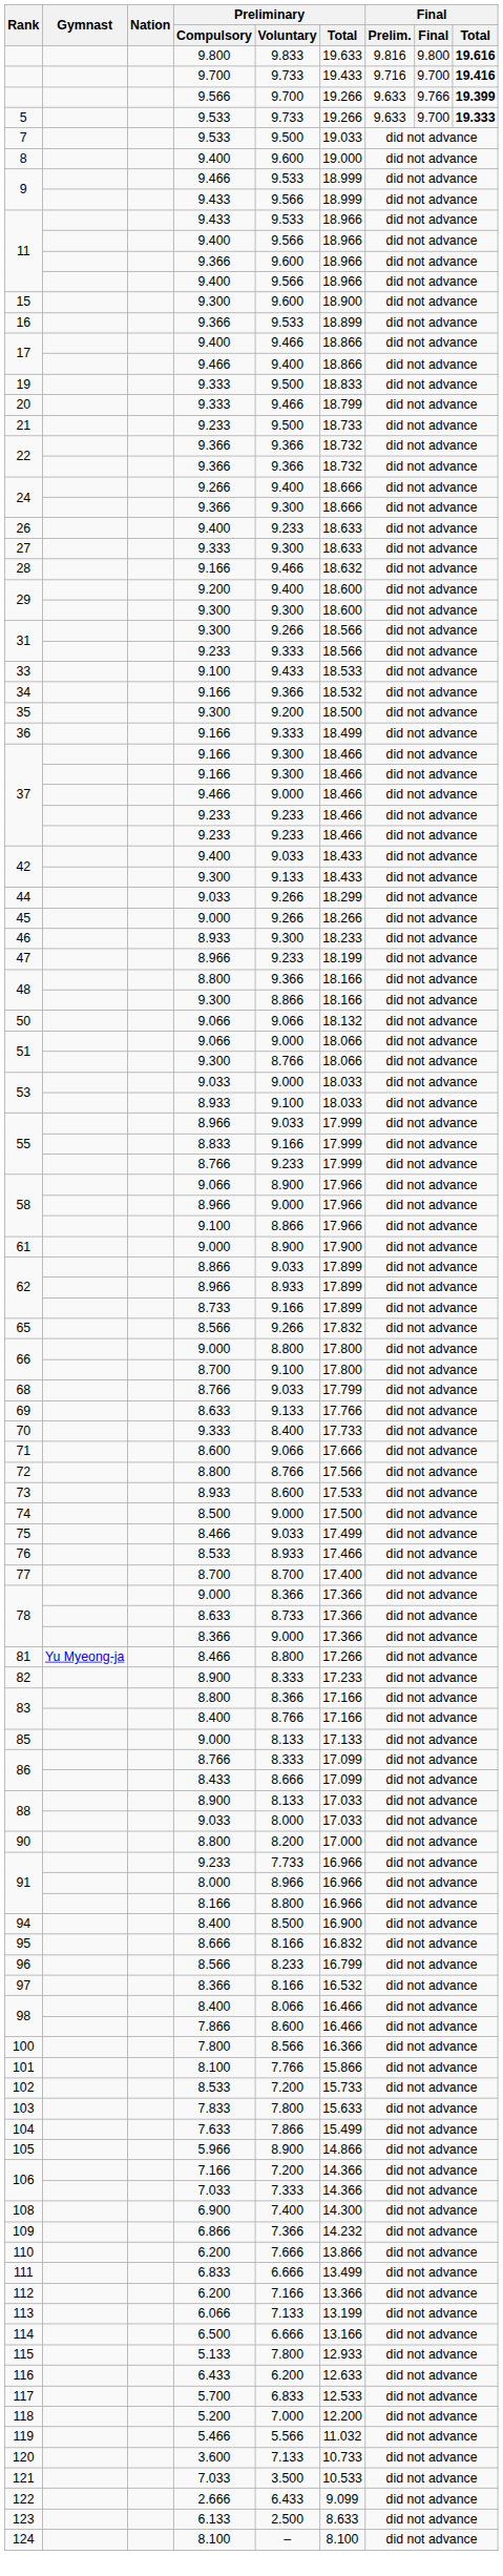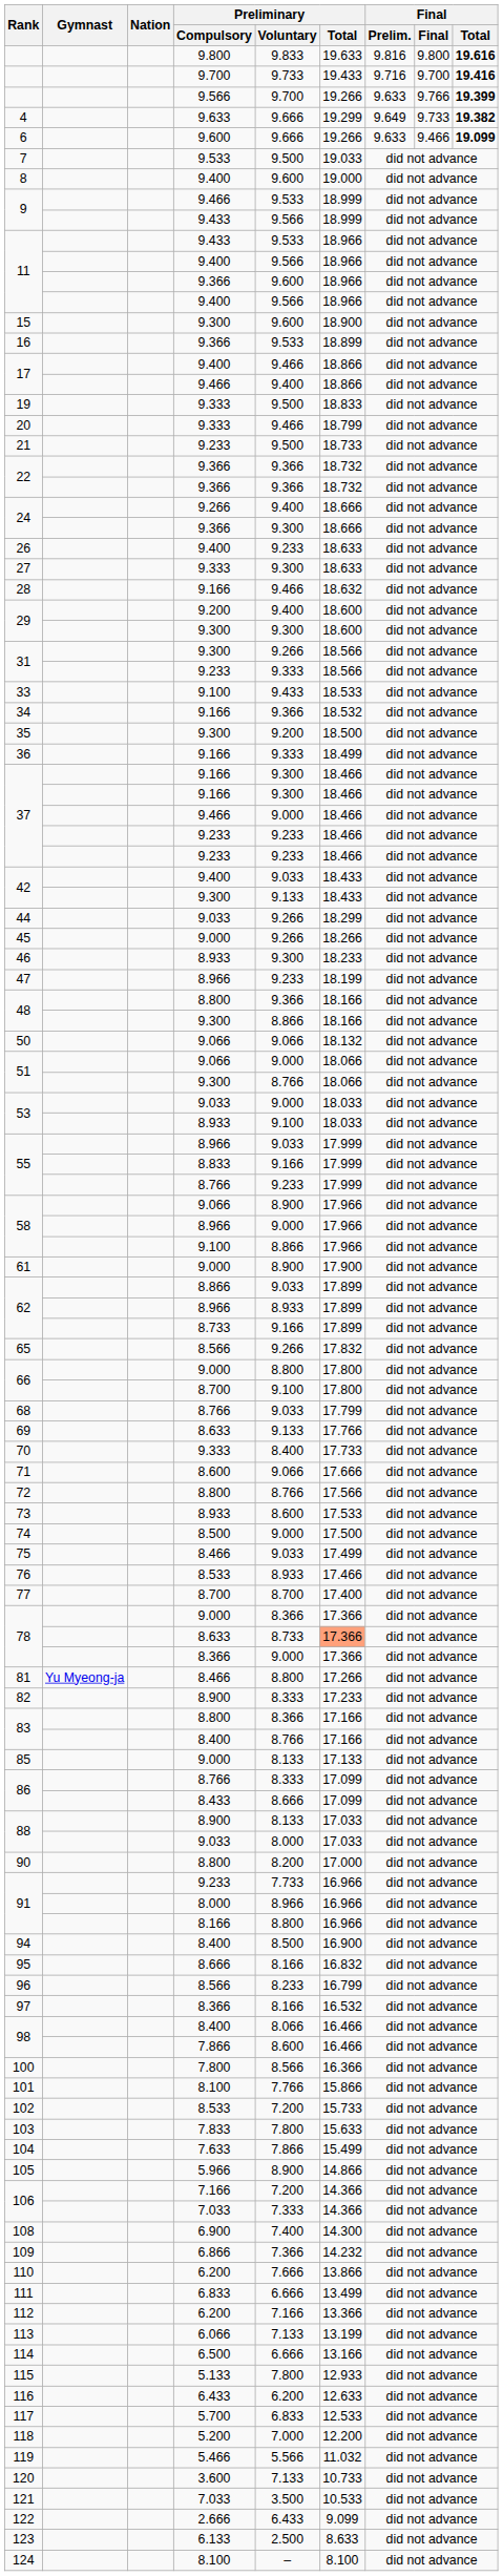 <table class="wikitable sortable" style="text-align:center">
 <tr>
 <th rowspan=2>Rank</th>
 <th rowspan=2>Gymnast</th>
 <th rowspan=2>Nation</th>
 <th colspan=3>Preliminary</th>
 <th colspan=3>Final</th>
 </tr>
 <tr>
 <th>Compulsory</th>
 <th>Voluntary</th>
 <th>Total</th>
 <th> Prelim.</th>
 <th>Final</th>
 <th>Total</th>
 </tr>
 <tr>
 <td></td>
 <td align=left></td>
 <td align=left></td>
 <td>9.800</td>
 <td>9.833</td>
 <td>19.633</td>
 <td>9.816</td>
 <td>9.800</td>
 <td><strong>19.616</strong></td>
 </tr>
 <tr>
 <td></td>
 <td align=left></td>
 <td align=left></td>
 <td>9.700</td>
 <td>9.733</td>
 <td>19.433</td>
 <td>9.716</td>
 <td>9.700</td>
 <td><strong>19.416</strong></td>
 </tr>
 <tr>
 <td></td>
 <td align=left></td>
 <td align=left></td>
 <td>9.566</td>
 <td>9.700</td>
 <td>19.266</td>
 <td>9.633</td>
 <td>9.766</td>
 <td><strong>19.399</strong></td>
 </tr>
 <tr>
-<td>5</td>
+<td>4</td>
 <td align=left></td>
 <td align=left></td>
-<td>9.533</td>
+<td>9.633</td>
+<td>9.666</td>
+<td>19.299</td>
+<td>9.649</td>
 <td>9.733</td>
+<td><strong>19.382</strong></td>
+</tr>
+<tr>
+<td>6</td>
+<td align=left></td>
+<td align=left></td>
+<td>9.600</td>
+<td>9.666</td>
 <td>19.266</td>
 <td>9.633</td>
-<td>9.700</td>
-<td><strong>19.333</strong></td>
+<td>9.466</td>
+<td><strong>19.099</strong></td>
 </tr>
 <tr>
 <td>7</td>
 <td align=left></td>
 <td align=left></td>
 <td>9.533</td>
 <td>9.500</td>
 <td>19.033</td>
 <td colspan=3>did not advance</td>
 </tr>
 <tr>
 <td>8</td>
 <td align=left></td>
 <td align=left></td>
 <td>9.400</td>
 <td>9.600</td>
 <td>19.000</td>
 <td colspan=3>did not advance</td>
 </tr>
 <tr>
 <td rowspan=2>9</td>
 <td align=left></td>
 <td align=left></td>
 <td>9.466</td>
 <td>9.533</td>
 <td>18.999</td>
 <td colspan=3>did not advance</td>
 </tr>
 <tr>
 <td align=left></td>
 <td align=left></td>
 <td>9.433</td>
 <td>9.566</td>
 <td>18.999</td>
 <td colspan=3>did not advance</td>
 </tr>
 <tr>
 <td rowspan=4>11</td>
 <td align=left></td>
 <td align=left></td>
 <td>9.433</td>
 <td>9.533</td>
 <td>18.966</td>
 <td colspan=3>did not advance</td>
 </tr>
 <tr>
 <td align=left></td>
 <td align=left></td>
 <td>9.400</td>
 <td>9.566</td>
 <td>18.966</td>
 <td colspan=3>did not advance</td>
 </tr>
 <tr>
 <td align=left></td>
 <td align=left></td>
 <td>9.366</td>
 <td>9.600</td>
 <td>18.966</td>
 <td colspan=3>did not advance</td>
 </tr>
 <tr>
 <td align=left></td>
 <td align=left></td>
 <td>9.400</td>
 <td>9.566</td>
 <td>18.966</td>
 <td colspan=3>did not advance</td>
 </tr>
 <tr>
 <td>15</td>
 <td align=left></td>
 <td align=left></td>
 <td>9.300</td>
 <td>9.600</td>
 <td>18.900</td>
 <td colspan=3>did not advance</td>
 </tr>
 <tr>
 <td>16</td>
 <td align=left></td>
 <td align=left></td>
 <td>9.366</td>
 <td>9.533</td>
 <td>18.899</td>
 <td colspan=3>did not advance</td>
 </tr>
 <tr>
 <td rowspan=2>17</td>
 <td align=left></td>
 <td align=left></td>
 <td>9.400</td>
 <td>9.466</td>
 <td>18.866</td>
 <td colspan=3>did not advance</td>
 </tr>
 <tr>
 <td align=left></td>
 <td align=left></td>
 <td>9.466</td>
 <td>9.400</td>
 <td>18.866</td>
 <td colspan=3>did not advance</td>
 </tr>
 <tr>
 <td>19</td>
 <td align=left></td>
 <td align=left></td>
 <td>9.333</td>
 <td>9.500</td>
 <td>18.833</td>
 <td colspan=3>did not advance</td>
 </tr>
 <tr>
 <td>20</td>
 <td align=left></td>
 <td align=left></td>
 <td>9.333</td>
 <td>9.466</td>
 <td>18.799</td>
 <td colspan=3>did not advance</td>
 </tr>
 <tr>
 <td>21</td>
 <td align=left></td>
 <td align=left></td>
 <td>9.233</td>
 <td>9.500</td>
 <td>18.733</td>
 <td colspan=3>did not advance</td>
 </tr>
 <tr>
 <td rowspan=2>22</td>
 <td align=left></td>
 <td align=left></td>
 <td>9.366</td>
 <td>9.366</td>
 <td>18.732</td>
 <td colspan=3>did not advance</td>
 </tr>
 <tr>
 <td align=left></td>
 <td align=left></td>
 <td>9.366</td>
 <td>9.366</td>
 <td>18.732</td>
 <td colspan=3>did not advance</td>
 </tr>
 <tr>
 <td rowspan=2>24</td>
 <td align=left></td>
 <td align=left></td>
 <td>9.266</td>
 <td>9.400</td>
 <td>18.666</td>
 <td colspan=3>did not advance</td>
 </tr>
 <tr>
 <td align=left></td>
 <td align=left></td>
 <td>9.366</td>
 <td>9.300</td>
 <td>18.666</td>
 <td colspan=3>did not advance</td>
 </tr>
 <tr>
 <td>26</td>
 <td align=left></td>
 <td align=left></td>
 <td>9.400</td>
 <td>9.233</td>
 <td>18.633</td>
 <td colspan=3>did not advance</td>
 </tr>
 <tr>
 <td>27</td>
 <td align=left></td>
 <td align=left></td>
 <td>9.333</td>
 <td>9.300</td>
 <td>18.633</td>
 <td colspan=3>did not advance</td>
 </tr>
 <tr>
 <td>28</td>
 <td align=left></td>
 <td align=left></td>
 <td>9.166</td>
 <td>9.466</td>
 <td>18.632</td>
 <td colspan=3>did not advance</td>
 </tr>
 <tr>
 <td rowspan=2>29</td>
 <td align=left></td>
 <td align=left></td>
 <td>9.200</td>
 <td>9.400</td>
 <td>18.600</td>
 <td colspan=3>did not advance</td>
 </tr>
 <tr>
 <td align=left></td>
 <td align=left></td>
 <td>9.300</td>
 <td>9.300</td>
 <td>18.600</td>
 <td colspan=3>did not advance</td>
 </tr>
 <tr>
 <td rowspan=2>31</td>
 <td align=left></td>
 <td align=left></td>
 <td>9.300</td>
 <td>9.266</td>
 <td>18.566</td>
 <td colspan=3>did not advance</td>
 </tr>
 <tr>
 <td align=left></td>
 <td align=left></td>
 <td>9.233</td>
 <td>9.333</td>
 <td>18.566</td>
 <td colspan=3>did not advance</td>
 </tr>
 <tr>
 <td>33</td>
 <td align=left></td>
 <td align=left></td>
 <td>9.100</td>
 <td>9.433</td>
 <td>18.533</td>
 <td colspan=3>did not advance</td>
 </tr>
 <tr>
 <td>34</td>
 <td align=left></td>
 <td align=left></td>
 <td>9.166</td>
 <td>9.366</td>
 <td>18.532</td>
 <td colspan=3>did not advance</td>
 </tr>
 <tr>
 <td>35</td>
 <td align=left></td>
 <td align=left></td>
 <td>9.300</td>
 <td>9.200</td>
 <td>18.500</td>
 <td colspan=3>did not advance</td>
 </tr>
 <tr>
 <td>36</td>
 <td align=left></td>
 <td align=left></td>
 <td>9.166</td>
 <td>9.333</td>
 <td>18.499</td>
 <td colspan=3>did not advance</td>
 </tr>
 <tr>
 <td rowspan=5>37</td>
 <td align=left></td>
 <td align=left></td>
 <td>9.166</td>
 <td>9.300</td>
 <td>18.466</td>
 <td colspan=3>did not advance</td>
 </tr>
 <tr>
 <td align=left></td>
 <td align=left></td>
 <td>9.166</td>
 <td>9.300</td>
 <td>18.466</td>
 <td colspan=3>did not advance</td>
 </tr>
 <tr>
 <td align=left></td>
 <td align=left></td>
 <td>9.466</td>
 <td>9.000</td>
 <td>18.466</td>
 <td colspan=3>did not advance</td>
 </tr>
 <tr>
 <td align=left></td>
 <td align=left></td>
 <td>9.233</td>
 <td>9.233</td>
 <td>18.466</td>
 <td colspan=3>did not advance</td>
 </tr>
 <tr>
 <td align=left></td>
 <td align=left></td>
 <td>9.233</td>
 <td>9.233</td>
 <td>18.466</td>
 <td colspan=3>did not advance</td>
 </tr>
 <tr>
 <td rowspan=2>42</td>
 <td align=left></td>
 <td align=left></td>
 <td>9.400</td>
 <td>9.033</td>
 <td>18.433</td>
 <td colspan=3>did not advance</td>
 </tr>
 <tr>
 <td align=left></td>
 <td align=left></td>
 <td>9.300</td>
 <td>9.133</td>
 <td>18.433</td>
 <td colspan=3>did not advance</td>
 </tr>
 <tr>
 <td>44</td>
 <td align=left></td>
 <td align=left></td>
 <td>9.033</td>
 <td>9.266</td>
 <td>18.299</td>
 <td colspan=3>did not advance</td>
 </tr>
 <tr>
 <td>45</td>
 <td align=left></td>
 <td align=left></td>
 <td>9.000</td>
 <td>9.266</td>
 <td>18.266</td>
 <td colspan=3>did not advance</td>
 </tr>
 <tr>
 <td>46</td>
 <td align=left></td>
 <td align=left></td>
 <td>8.933</td>
 <td>9.300</td>
 <td>18.233</td>
 <td colspan=3>did not advance</td>
 </tr>
 <tr>
 <td>47</td>
 <td align=left></td>
 <td align=left></td>
 <td>8.966</td>
 <td>9.233</td>
 <td>18.199</td>
 <td colspan=3>did not advance</td>
 </tr>
 <tr>
 <td rowspan=2>48</td>
 <td align=left></td>
 <td align=left></td>
 <td>8.800</td>
 <td>9.366</td>
 <td>18.166</td>
 <td colspan=3>did not advance</td>
 </tr>
 <tr>
 <td align=left></td>
 <td align=left></td>
 <td>9.300</td>
 <td>8.866</td>
 <td>18.166</td>
 <td colspan=3>did not advance</td>
 </tr>
 <tr>
 <td>50</td>
 <td align=left></td>
 <td align=left></td>
 <td>9.066</td>
 <td>9.066</td>
 <td>18.132</td>
 <td colspan=3>did not advance</td>
 </tr>
 <tr>
 <td rowspan=2>51</td>
 <td align=left></td>
 <td align=left></td>
 <td>9.066</td>
 <td>9.000</td>
 <td>18.066</td>
 <td colspan=3>did not advance</td>
 </tr>
 <tr>
 <td align=left></td>
 <td align=left></td>
 <td>9.300</td>
 <td>8.766</td>
 <td>18.066</td>
 <td colspan=3>did not advance</td>
 </tr>
 <tr>
 <td rowspan=2>53</td>
 <td align=left></td>
 <td align=left></td>
 <td>9.033</td>
 <td>9.000</td>
 <td>18.033</td>
 <td colspan=3>did not advance</td>
 </tr>
 <tr>
 <td align=left></td>
 <td align=left></td>
 <td>8.933</td>
 <td>9.100</td>
 <td>18.033</td>
 <td colspan=3>did not advance</td>
 </tr>
 <tr>
 <td rowspan=3>55</td>
 <td align=left></td>
 <td align=left></td>
 <td>8.966</td>
 <td>9.033</td>
 <td>17.999</td>
 <td colspan=3>did not advance</td>
 </tr>
 <tr>
 <td align=left></td>
 <td align=left></td>
 <td>8.833</td>
 <td>9.166</td>
 <td>17.999</td>
 <td colspan=3>did not advance</td>
 </tr>
 <tr>
 <td align=left></td>
 <td align=left></td>
 <td>8.766</td>
 <td>9.233</td>
 <td>17.999</td>
 <td colspan=3>did not advance</td>
 </tr>
 <tr>
 <td rowspan=3>58</td>
 <td align=left></td>
 <td align=left></td>
 <td>9.066</td>
 <td>8.900</td>
 <td>17.966</td>
 <td colspan=3>did not advance</td>
 </tr>
 <tr>
 <td align=left></td>
 <td align=left></td>
 <td>8.966</td>
 <td>9.000</td>
 <td>17.966</td>
 <td colspan=3>did not advance</td>
 </tr>
 <tr>
 <td align=left></td>
 <td align=left></td>
 <td>9.100</td>
 <td>8.866</td>
 <td>17.966</td>
 <td colspan=3>did not advance</td>
 </tr>
 <tr>
 <td>61</td>
 <td align=left></td>
 <td align=left></td>
 <td>9.000</td>
 <td>8.900</td>
 <td>17.900</td>
 <td colspan=3>did not advance</td>
 </tr>
 <tr>
 <td rowspan=3>62</td>
 <td align=left></td>
 <td align=left></td>
 <td>8.866</td>
 <td>9.033</td>
 <td>17.899</td>
 <td colspan=3>did not advance</td>
 </tr>
 <tr>
 <td align=left></td>
 <td align=left></td>
 <td>8.966</td>
 <td>8.933</td>
 <td>17.899</td>
 <td colspan=3>did not advance</td>
 </tr>
 <tr>
 <td align=left></td>
 <td align=left></td>
 <td>8.733</td>
 <td>9.166</td>
 <td>17.899</td>
 <td colspan=3>did not advance</td>
 </tr>
 <tr>
 <td>65</td>
 <td align=left></td>
 <td align=left></td>
 <td>8.566</td>
 <td>9.266</td>
 <td>17.832</td>
 <td colspan=3>did not advance</td>
 </tr>
 <tr>
 <td rowspan=2>66</td>
 <td align=left></td>
 <td align=left></td>
 <td>9.000</td>
 <td>8.800</td>
 <td>17.800</td>
 <td colspan=3>did not advance</td>
 </tr>
 <tr>
 <td align=left></td>
 <td align=left></td>
 <td>8.700</td>
 <td>9.100</td>
 <td>17.800</td>
 <td colspan=3>did not advance</td>
 </tr>
 <tr>
 <td>68</td>
 <td align=left></td>
 <td align=left></td>
 <td>8.766</td>
 <td>9.033</td>
 <td>17.799</td>
 <td colspan=3>did not advance</td>
 </tr>
 <tr>
 <td>69</td>
 <td align=left></td>
 <td align=left></td>
 <td>8.633</td>
 <td>9.133</td>
 <td>17.766</td>
 <td colspan=3>did not advance</td>
 </tr>
 <tr>
 <td>70</td>
 <td align=left></td>
 <td align=left></td>
 <td>9.333</td>
 <td>8.400</td>
 <td>17.733</td>
 <td colspan=3>did not advance</td>
 </tr>
 <tr>
 <td>71</td>
 <td align=left></td>
 <td align=left></td>
 <td>8.600</td>
 <td>9.066</td>
 <td>17.666</td>
 <td colspan=3>did not advance</td>
 </tr>
 <tr>
 <td>72</td>
 <td align=left></td>
 <td align=left></td>
 <td>8.800</td>
 <td>8.766</td>
 <td>17.566</td>
 <td colspan=3>did not advance</td>
 </tr>
 <tr>
 <td>73</td>
 <td align=left></td>
 <td align=left></td>
 <td>8.933</td>
 <td>8.600</td>
 <td>17.533</td>
 <td colspan=3>did not advance</td>
 </tr>
 <tr>
 <td>74</td>
 <td align=left></td>
 <td align=left></td>
 <td>8.500</td>
 <td>9.000</td>
 <td>17.500</td>
 <td colspan=3>did not advance</td>
 </tr>
 <tr>
 <td>75</td>
 <td align=left></td>
 <td align=left></td>
 <td>8.466</td>
 <td>9.033</td>
 <td>17.499</td>
 <td colspan=3>did not advance</td>
 </tr>
 <tr>
 <td>76</td>
 <td align=left></td>
 <td align=left></td>
 <td>8.533</td>
 <td>8.933</td>
 <td>17.466</td>
 <td colspan=3>did not advance</td>
 </tr>
 <tr>
 <td>77</td>
 <td align=left></td>
 <td align=left></td>
 <td>8.700</td>
 <td>8.700</td>
 <td>17.400</td>
 <td colspan=3>did not advance</td>
 </tr>
 <tr>
 <td rowspan=3>78</td>
 <td align=left></td>
 <td align=left></td>
 <td>9.000</td>
 <td>8.366</td>
 <td>17.366</td>
 <td colspan=3>did not advance</td>
 </tr>
 <tr>
 <td align=left></td>
 <td align=left></td>
 <td>8.633</td>
 <td>8.733</td>
-<td>17.366</td>
+<td style="background: lightsalmon;">17.366</td>
 <td colspan=3>did not advance</td>
 </tr>
 <tr>
 <td align=left></td>
 <td align=left></td>
 <td>8.366</td>
 <td>9.000</td>
 <td>17.366</td>
 <td colspan=3>did not advance</td>
 </tr>
 <tr>
 <td>81</td>
 <td align=left><a href='#'>Yu Myeong-ja</a></td>
 <td align=left></td>
 <td>8.466</td>
 <td>8.800</td>
 <td>17.266</td>
 <td colspan=3>did not advance</td>
 </tr>
 <tr>
 <td>82</td>
 <td align=left></td>
 <td align=left></td>
 <td>8.900</td>
 <td>8.333</td>
 <td>17.233</td>
 <td colspan=3>did not advance</td>
 </tr>
 <tr>
 <td rowspan=2>83</td>
 <td align=left></td>
 <td align=left></td>
 <td>8.800</td>
 <td>8.366</td>
 <td>17.166</td>
 <td colspan=3>did not advance</td>
 </tr>
 <tr>
 <td align=left></td>
 <td align=left></td>
 <td>8.400</td>
 <td>8.766</td>
 <td>17.166</td>
 <td colspan=3>did not advance</td>
 </tr>
 <tr>
 <td>85</td>
 <td align=left></td>
 <td align=left></td>
 <td>9.000</td>
 <td>8.133</td>
 <td>17.133</td>
 <td colspan=3>did not advance</td>
 </tr>
 <tr>
 <td rowspan=2>86</td>
 <td align=left></td>
 <td align=left></td>
 <td>8.766</td>
 <td>8.333</td>
 <td>17.099</td>
 <td colspan=3>did not advance</td>
 </tr>
 <tr>
 <td align=left></td>
 <td align=left></td>
 <td>8.433</td>
 <td>8.666</td>
 <td>17.099</td>
 <td colspan=3>did not advance</td>
 </tr>
 <tr>
 <td rowspan=2>88</td>
 <td align=left></td>
 <td align=left></td>
 <td>8.900</td>
 <td>8.133</td>
 <td>17.033</td>
 <td colspan=3>did not advance</td>
 </tr>
 <tr>
 <td align=left></td>
 <td align=left></td>
 <td>9.033</td>
 <td>8.000</td>
 <td>17.033</td>
 <td colspan=3>did not advance</td>
 </tr>
 <tr>
 <td>90</td>
 <td align=left></td>
 <td align=left></td>
 <td>8.800</td>
 <td>8.200</td>
 <td>17.000</td>
 <td colspan=3>did not advance</td>
 </tr>
 <tr>
 <td rowspan=3>91</td>
 <td align=left></td>
 <td align=left></td>
 <td>9.233</td>
 <td>7.733</td>
 <td>16.966</td>
 <td colspan=3>did not advance</td>
 </tr>
 <tr>
 <td align=left></td>
 <td align=left></td>
 <td>8.000</td>
 <td>8.966</td>
 <td>16.966</td>
 <td colspan=3>did not advance</td>
 </tr>
 <tr>
 <td align=left></td>
 <td align=left></td>
 <td>8.166</td>
 <td>8.800</td>
 <td>16.966</td>
 <td colspan=3>did not advance</td>
 </tr>
 <tr>
 <td>94</td>
 <td align=left></td>
 <td align=left></td>
 <td>8.400</td>
 <td>8.500</td>
 <td>16.900</td>
 <td colspan=3>did not advance</td>
 </tr>
 <tr>
 <td>95</td>
 <td align=left></td>
 <td align=left></td>
 <td>8.666</td>
 <td>8.166</td>
 <td>16.832</td>
 <td colspan=3>did not advance</td>
 </tr>
 <tr>
 <td>96</td>
 <td align=left></td>
 <td align=left></td>
 <td>8.566</td>
 <td>8.233</td>
 <td>16.799</td>
 <td colspan=3>did not advance</td>
 </tr>
 <tr>
 <td>97</td>
 <td align=left></td>
 <td align=left></td>
 <td>8.366</td>
 <td>8.166</td>
 <td>16.532</td>
 <td colspan=3>did not advance</td>
 </tr>
 <tr>
 <td rowspan=2>98</td>
 <td align=left></td>
 <td align=left></td>
 <td>8.400</td>
 <td>8.066</td>
 <td>16.466</td>
 <td colspan=3>did not advance</td>
 </tr>
 <tr>
 <td align=left></td>
 <td align=left></td>
 <td>7.866</td>
 <td>8.600</td>
 <td>16.466</td>
 <td colspan=3>did not advance</td>
 </tr>
 <tr>
 <td>100</td>
 <td align=left></td>
 <td align=left></td>
 <td>7.800</td>
 <td>8.566</td>
 <td>16.366</td>
 <td colspan=3>did not advance</td>
 </tr>
 <tr>
 <td>101</td>
 <td align=left></td>
 <td align=left></td>
 <td>8.100</td>
 <td>7.766</td>
 <td>15.866</td>
 <td colspan=3>did not advance</td>
 </tr>
 <tr>
 <td>102</td>
 <td align=left></td>
 <td align=left></td>
 <td>8.533</td>
 <td>7.200</td>
 <td>15.733</td>
 <td colspan=3>did not advance</td>
 </tr>
 <tr>
 <td>103</td>
 <td align=left></td>
 <td align=left></td>
 <td>7.833</td>
 <td>7.800</td>
 <td>15.633</td>
 <td colspan=3>did not advance</td>
 </tr>
 <tr>
 <td>104</td>
 <td align=left></td>
 <td align=left></td>
 <td>7.633</td>
 <td>7.866</td>
 <td>15.499</td>
 <td colspan=3>did not advance</td>
 </tr>
 <tr>
 <td>105</td>
 <td align=left></td>
 <td align=left></td>
 <td>5.966</td>
 <td>8.900</td>
 <td>14.866</td>
 <td colspan=3>did not advance</td>
 </tr>
 <tr>
 <td rowspan=2>106</td>
 <td align=left></td>
 <td align=left></td>
 <td>7.166</td>
 <td>7.200</td>
 <td>14.366</td>
 <td colspan=3>did not advance</td>
 </tr>
 <tr>
 <td align=left></td>
 <td align=left></td>
 <td>7.033</td>
 <td>7.333</td>
 <td>14.366</td>
 <td colspan=3>did not advance</td>
 </tr>
 <tr>
 <td>108</td>
 <td align=left></td>
 <td align=left></td>
 <td>6.900</td>
 <td>7.400</td>
 <td>14.300</td>
 <td colspan=3>did not advance</td>
 </tr>
 <tr>
 <td>109</td>
 <td align=left></td>
 <td align=left></td>
 <td>6.866</td>
 <td>7.366</td>
 <td>14.232</td>
 <td colspan=3>did not advance</td>
 </tr>
 <tr>
 <td>110</td>
 <td align=left></td>
 <td align=left></td>
 <td>6.200</td>
 <td>7.666</td>
 <td>13.866</td>
 <td colspan=3>did not advance</td>
 </tr>
 <tr>
 <td>111</td>
 <td align=left></td>
 <td align=left></td>
 <td>6.833</td>
 <td>6.666</td>
 <td>13.499</td>
 <td colspan=3>did not advance</td>
 </tr>
 <tr>
 <td>112</td>
 <td align=left></td>
 <td align=left></td>
 <td>6.200</td>
 <td>7.166</td>
 <td>13.366</td>
 <td colspan=3>did not advance</td>
 </tr>
 <tr>
 <td>113</td>
 <td align=left></td>
 <td align=left></td>
 <td>6.066</td>
 <td>7.133</td>
 <td>13.199</td>
 <td colspan=3>did not advance</td>
 </tr>
 <tr>
 <td>114</td>
 <td align=left></td>
 <td align=left></td>
 <td>6.500</td>
 <td>6.666</td>
 <td>13.166</td>
 <td colspan=3>did not advance</td>
 </tr>
 <tr>
 <td>115</td>
 <td align=left></td>
 <td align=left></td>
 <td>5.133</td>
 <td>7.800</td>
 <td>12.933</td>
 <td colspan=3>did not advance</td>
 </tr>
 <tr>
 <td>116</td>
 <td align=left></td>
 <td align=left></td>
 <td>6.433</td>
 <td>6.200</td>
 <td>12.633</td>
 <td colspan=3>did not advance</td>
 </tr>
 <tr>
 <td>117</td>
 <td align=left></td>
 <td align=left></td>
 <td>5.700</td>
 <td>6.833</td>
 <td>12.533</td>
 <td colspan=3>did not advance</td>
 </tr>
 <tr>
 <td>118</td>
 <td align=left></td>
 <td align=left></td>
 <td>5.200</td>
 <td>7.000</td>
 <td>12.200</td>
 <td colspan=3>did not advance</td>
 </tr>
 <tr>
 <td>119</td>
 <td align=left></td>
 <td align=left></td>
 <td>5.466</td>
 <td>5.566</td>
 <td>11.032</td>
 <td colspan=3>did not advance</td>
 </tr>
 <tr>
 <td>120</td>
 <td align=left></td>
 <td align=left></td>
 <td>3.600</td>
 <td>7.133</td>
 <td>10.733</td>
 <td colspan=3>did not advance</td>
 </tr>
 <tr>
 <td>121</td>
 <td align=left></td>
 <td align=left></td>
 <td>7.033</td>
 <td>3.500</td>
 <td>10.533</td>
 <td colspan=3>did not advance</td>
 </tr>
 <tr>
 <td>122</td>
 <td align=left></td>
 <td align=left></td>
 <td>2.666</td>
 <td>6.433</td>
 <td>9.099</td>
 <td colspan=3>did not advance</td>
 </tr>
 <tr>
 <td>123</td>
 <td align=left></td>
 <td align=left></td>
 <td>6.133</td>
 <td>2.500</td>
 <td>8.633</td>
 <td colspan=3>did not advance</td>
 </tr>
 <tr>
 <td>124</td>
 <td align=left></td>
 <td align=left></td>
 <td>8.100</td>
 <td>–</td>
 <td>8.100</td>
 <td colspan=3>did not advance</td>
 </tr>
 </table>
